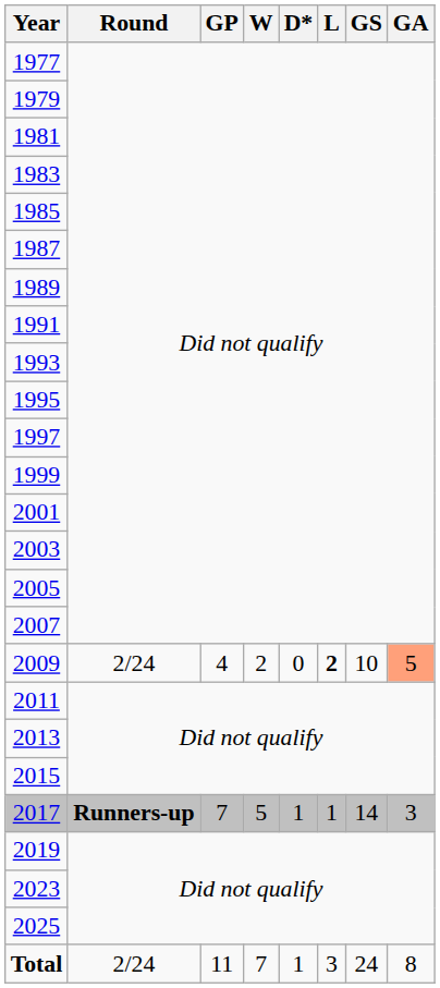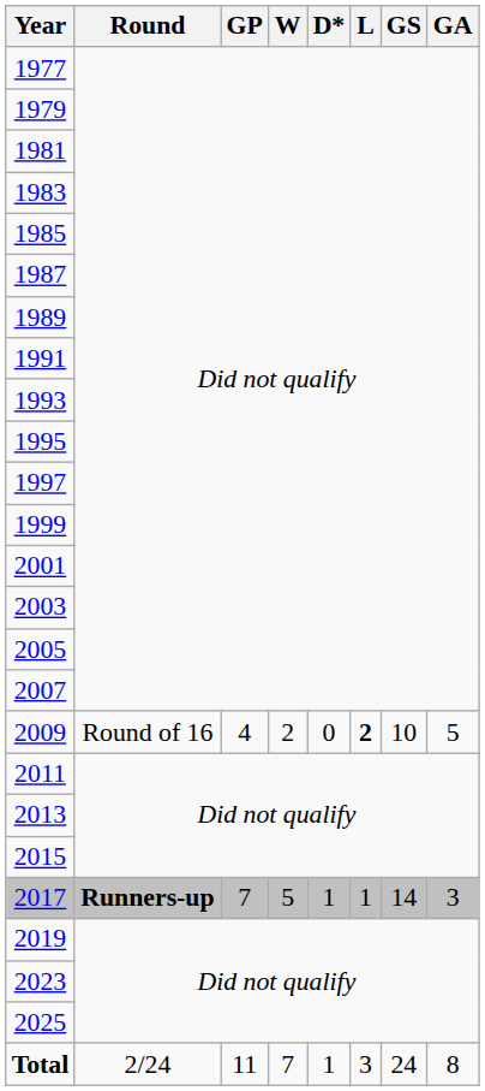 <table class="wikitable" style="text-align: center;">
 <tr>
 <th>Year</th>
 <th>Round</th>
 <th>GP</th>
 <th>W</th>
 <th>D*</th>
 <th>L</th>
 <th>GS</th>
 <th>GA</th>
 </tr>
 <tr>
 <td> <a href='#'>1977</a></td>
 <td rowspan=16 colspan=8><em>Did not qualify</em></td>
 </tr>
 <tr>
 <td> <a href='#'>1979</a></td>
 </tr>
 <tr>
 <td> <a href='#'>1981</a></td>
 </tr>
 <tr>
 <td> <a href='#'>1983</a></td>
 </tr>
 <tr>
 <td> <a href='#'>1985</a></td>
 </tr>
 <tr>
 <td> <a href='#'>1987</a></td>
 </tr>
 <tr>
 <td> <a href='#'>1989</a></td>
 </tr>
 <tr>
 <td> <a href='#'>1991</a></td>
 </tr>
 <tr>
 <td> <a href='#'>1993</a></td>
 </tr>
 <tr>
 <td> <a href='#'>1995</a></td>
 </tr>
 <tr>
 <td> <a href='#'>1997</a></td>
 </tr>
 <tr>
 <td> <a href='#'>1999</a></td>
 </tr>
 <tr>
 <td> <a href='#'>2001</a></td>
 </tr>
 <tr>
 <td> <a href='#'>2003</a></td>
 </tr>
 <tr>
 <td> <a href='#'>2005</a></td>
 </tr>
 <tr>
 <td> <a href='#'>2007</a></td>
 </tr>
 <tr>
 <td> <a href='#'>2009</a></td>
-<td>2/24</td>
+<td>Round of 16</td>
 <td>4</td>
 <td>2</td>
 <td>0</td>
 <td><strong>2</strong></td>
 <td>10</td>
-<td style="background: lightsalmon;">5</td>
+<td>5</td>
 </tr>
 <tr>
 <td> <a href='#'>2011</a></td>
 <td rowspan=3 colspan=8><em>Did not qualify</em></td>
 </tr>
 <tr>
 <td> <a href='#'>2013</a></td>
 </tr>
 <tr>
 <td> <a href='#'>2015</a></td>
 </tr>
 <tr style="background:Silver;">
 <td> <a href='#'>2017</a></td>
 <td><strong>Runners-up</strong></td>
 <td>7</td>
 <td>5</td>
 <td>1</td>
 <td>1</td>
 <td>14</td>
 <td>3</td>
 </tr>
 <tr>
 <td> <a href='#'>2019</a></td>
 <td rowspan=3 colspan=8><em>Did not qualify</em></td>
 </tr>
 <tr>
 <td> <a href='#'>2023</a></td>
 </tr>
 <tr>
 <td> <a href='#'>2025</a></td>
 </tr>
 <tr>
 <td><strong>Total</strong></td>
 <td>2/24</td>
 <td>11</td>
 <td>7</td>
 <td>1</td>
 <td>3</td>
 <td>24</td>
 <td>8</td>
 </tr>
 </table>
